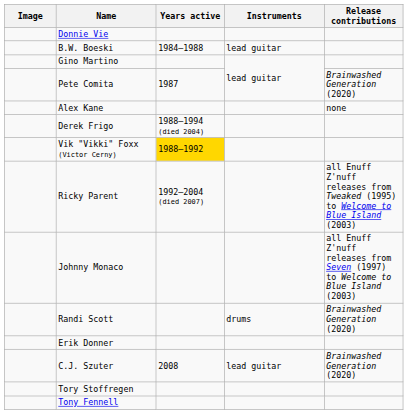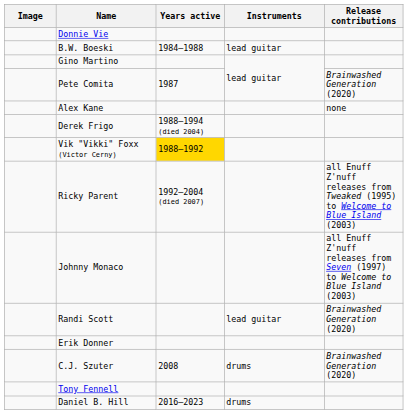 <table class="wikitable plainrowheaders" border="1" width=100%>
 <tr>
 <th width="75">Image</th>
 <th width="150">Name </th>
 <th width="100">Years active</th>
 <th width="150">Instruments</th>
 <th>Release contributions</th>
 </tr>
 <tr>
 <td></td>
 <td scope="row"><a href='#'>Donnie Vie</a></td>
 <td></td>
 <td></td>
 <td></td>
 </tr>
 <tr>
 <td></td>
 <td scope="row">B.W. Boeski</td>
 <td>1984–1988</td>
 <td>lead guitar</td>
 <td></td>
 </tr>
 <tr>
 <td></td>
 <td scope="row">Gino Martino</td>
 <td></td>
 <td rowspan="2">lead guitar</td>
 <td></td>
 </tr>
 <tr>
 <td></td>
 <td scope="row">Pete Comita</td>
 <td>1987</td>
 <td><em>Brainwashed Generation</em> (2020)</td>
 </tr>
 <tr>
 <td></td>
 <td scope="row">Alex Kane</td>
 <td></td>
 <td></td>
 <td>none</td>
 </tr>
 <tr>
 <td></td>
 <td scope="row">Derek Frigo</td>
 <td>1988–1994 <small>(died 2004)</small></td>
 <td></td>
 <td></td>
 </tr>
 <tr>
 <td></td>
 <td scope="row">Vik "Vikki" Foxx <small>(Victor Cerny)</small></td>
 <td style="background: gold;">1988–1992</td>
 <td></td>
 <td></td>
 </tr>
 <tr>
 <td></td>
 <td scope="row">Ricky Parent</td>
 <td>1992–2004 <small>(died 2007)</small></td>
 <td></td>
 <td>all Enuff Z'nuff releases from <em>Tweaked</em> (1995) to <em><a href='#'>Welcome to Blue Island</a></em> (2003)</td>
 </tr>
 <tr>
 <td></td>
 <td scope="row">Johnny Monaco</td>
 <td></td>
 <td></td>
 <td>all Enuff Z'nuff releases from <em><a href='#'>Seven</a></em> (1997) to <em>Welcome to Blue Island</em> (2003)</td>
 </tr>
 <tr>
 <td></td>
 <td scope="row">Randi Scott</td>
 <td></td>
-<td>drums</td>
+<td>lead guitar</td>
 <td><em>Brainwashed Generation</em> (2020)</td>
 </tr>
 <tr>
 <td></td>
 <td scope="row">Erik Donner</td>
 <td></td>
 <td></td>
 <td></td>
 </tr>
 <tr>
 <td></td>
 <td scope="row">C.J. Szuter</td>
 <td>2008</td>
-<td>lead guitar</td>
+<td>drums</td>
 <td><em>Brainwashed Generation</em> (2020)</td>
-</tr>
-<tr>
-<td></td>
-<td scope="row">Tory Stoffregen</td>
-<td></td>
-<td></td>
-<td></td>
 </tr>
 <tr>
 <td></td>
 <td><a href='#'>Tony Fennell</a></td>
 <td></td>
 <td></td>
 <td></td>
 </tr>
+<tr>
+<td></td>
+<td>Daniel B. Hill</td>
+<td>2016–2023</td>
+<td>drums</td>
+<td></td>
+</tr>
 </table>
